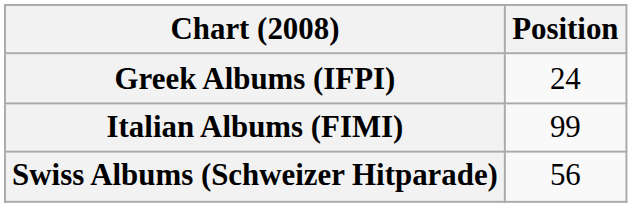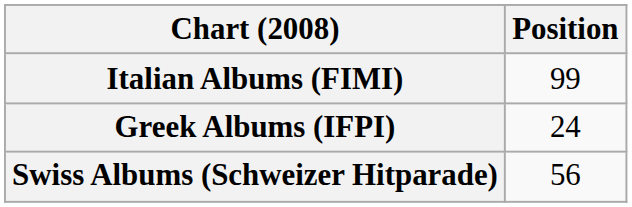 <table class="wikitable sortable plainrowheaders" style="text-align:center">
 <tr>
 <th scope="col">Chart (2008)</th>
 <th scope="col">Position</th>
 </tr>
 <tr>
+<th scope="row">Italian Albums (FIMI)</th>
+<td>99</td>
+</tr>
+<tr>
 <th scope="row">Greek Albums (IFPI)</th>
 <td>24</td>
-</tr>
-<tr>
-<th scope="row">Italian Albums (FIMI)</th>
-<td>99</td>
 </tr>
 <tr>
 <th scope="row">Swiss Albums (Schweizer Hitparade)</th>
 <td>56</td>
 </tr>
 </table>
